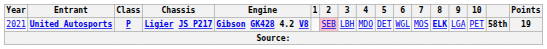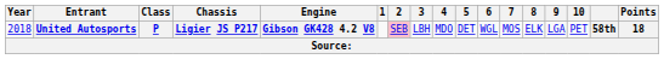 <table class="wikitable" style="text-align:center; font-size:85%">
 <tr>
 <th>Year</th>
 <th>Entrant</th>
 <th>Class</th>
 <th>Chassis</th>
 <th>Engine</th>
 <th>1</th>
 <th>2</th>
 <th>3</th>
 <th>4</th>
 <th>5</th>
 <th>6</th>
 <th>7</th>
 <th>8</th>
 <th>9</th>
 <th>10</th>
 <th></th>
 <th>Points</th>
 </tr>
 <tr>
-<td id=2018F><a href='#'>2021</a></td>
+<td id=2018F><a href='#'>2018</a></td>
 <th nowrap><a href='#'>United Autosports</a></th>
 <th><a href='#'>P</a></th>
 <th nowrap><a href='#'>Ligier</a> <a href='#'>JS P217</a></th>
 <th nowrap><a href='#'>Gibson</a> <a href='#'>GK428</a> 4.2 <a href='#'>V8</a></th>
 <td></td>
 <td style="background: pink;"><a href='#'>SEB</a></td>
 <td><a href='#'>LBH</a></td>
 <td><a href='#'>MDO</a></td>
 <td><a href='#'>DET</a></td>
 <td><a href='#'>WGL</a></td>
 <td><a href='#'>MOS</a></td>
-<td><strong><a href='#'>ELK</a></strong></td>
+<td><a href='#'>ELK</a></td>
 <td><a href='#'>LGA</a></td>
 <td><a href='#'>PET</a></td>
 <th>58th</th>
-<th>19</th>
+<th>18</th>
 </tr>
 <tr>
 <th colspan="100">Source:</th>
 </tr>
 </table>
